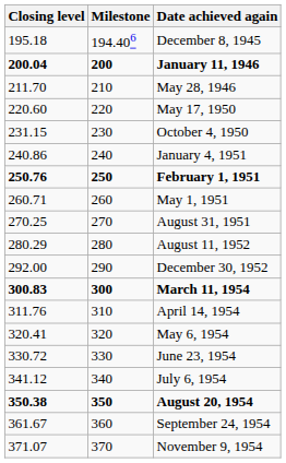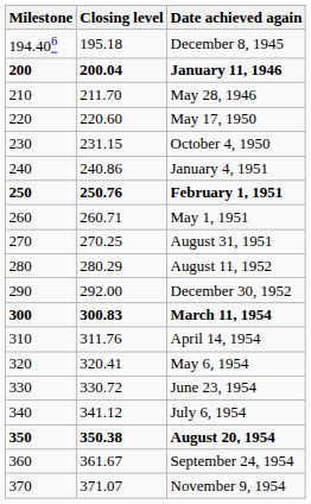 <table class="wikitable">
 <tr>
+<th>Milestone</th>
 <th>Closing level</th>
-<th>Milestone</th>
 <th>Date achieved again</th>
 </tr>
 <tr>
+<td>194.40<a href='#'><sup>6</sup></a></td>
 <td>195.18</td>
-<td>194.40<a href='#'><sup>6</sup></a></td>
 <td>December 8, 1945</td>
 </tr>
 <tr>
+<td><strong>200</strong></td>
 <td><strong>200.04</strong></td>
-<td><strong>200</strong></td>
 <td><strong>January 11, 1946</strong></td>
 </tr>
 <tr>
+<td>210</td>
 <td>211.70</td>
-<td>210</td>
 <td>May 28, 1946</td>
 </tr>
 <tr>
+<td>220</td>
 <td>220.60</td>
-<td>220</td>
 <td>May 17, 1950</td>
 </tr>
 <tr>
+<td>230</td>
 <td>231.15</td>
-<td>230</td>
 <td>October 4, 1950</td>
 </tr>
 <tr>
+<td>240</td>
 <td>240.86</td>
-<td>240</td>
 <td>January 4, 1951</td>
 </tr>
 <tr>
+<td><strong>250</strong></td>
 <td><strong>250.76</strong></td>
-<td><strong>250</strong></td>
 <td><strong>February 1, 1951</strong></td>
 </tr>
 <tr>
+<td>260</td>
 <td>260.71</td>
-<td>260</td>
 <td>May 1, 1951</td>
 </tr>
 <tr>
+<td>270</td>
 <td>270.25</td>
-<td>270</td>
 <td>August 31, 1951</td>
 </tr>
 <tr>
+<td>280</td>
 <td>280.29</td>
-<td>280</td>
 <td>August 11, 1952</td>
 </tr>
 <tr>
+<td>290</td>
 <td>292.00</td>
-<td>290</td>
 <td>December 30, 1952</td>
 </tr>
 <tr>
+<td><strong>300</strong></td>
 <td><strong>300.83</strong></td>
-<td><strong>300</strong></td>
 <td><strong>March 11, 1954</strong></td>
 </tr>
 <tr>
+<td>310</td>
 <td>311.76</td>
-<td>310</td>
 <td>April 14, 1954</td>
 </tr>
 <tr>
+<td>320</td>
 <td>320.41</td>
-<td>320</td>
 <td>May 6, 1954</td>
 </tr>
 <tr>
+<td>330</td>
 <td>330.72</td>
-<td>330</td>
 <td>June 23, 1954</td>
 </tr>
 <tr>
+<td>340</td>
 <td>341.12</td>
-<td>340</td>
 <td>July 6, 1954</td>
 </tr>
 <tr>
+<td><strong>350</strong></td>
 <td><strong>350.38</strong></td>
-<td><strong>350</strong></td>
 <td><strong>August 20, 1954</strong></td>
 </tr>
 <tr>
+<td>360</td>
 <td>361.67</td>
-<td>360</td>
 <td>September 24, 1954</td>
 </tr>
 <tr>
+<td>370</td>
 <td>371.07</td>
-<td>370</td>
 <td>November 9, 1954</td>
 </tr>
 </table>
